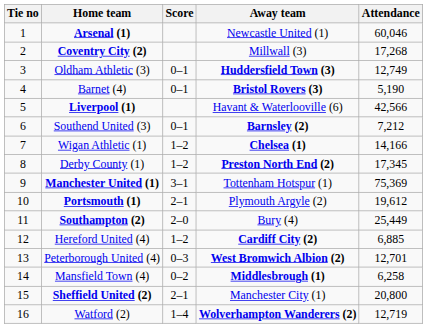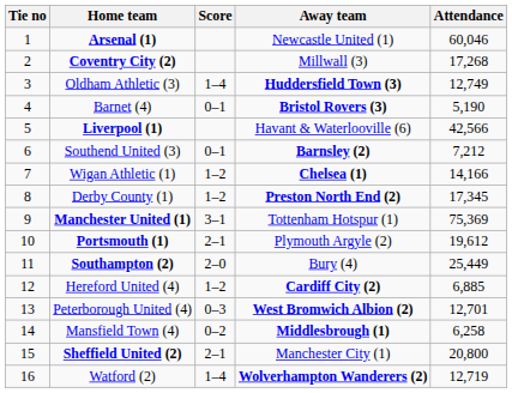 <table class="wikitable" style="text-align: center">
 <tr>
 <th>Tie no</th>
 <th>Home team</th>
 <th>Score</th>
 <th>Away team</th>
 <th>Attendance</th>
 </tr>
 <tr>
 <td>1</td>
 <td><strong><a href='#'>Arsenal</a> (1)</strong></td>
 <td></td>
 <td><a href='#'>Newcastle United</a> (1)</td>
 <td>60,046</td>
 </tr>
 <tr>
 <td>2</td>
 <td><strong><a href='#'>Coventry City</a> (2)</strong></td>
 <td></td>
 <td><a href='#'>Millwall</a> (3)</td>
 <td>17,268</td>
 </tr>
 <tr>
 <td>3</td>
 <td><a href='#'>Oldham Athletic</a> (3)</td>
-<td>0–1</td>
+<td>1–4</td>
 <td><strong><a href='#'>Huddersfield Town</a> (3)</strong></td>
 <td>12,749</td>
 </tr>
 <tr>
 <td>4</td>
 <td><a href='#'>Barnet</a> (4)</td>
 <td>0–1</td>
 <td><strong><a href='#'>Bristol Rovers</a> (3)</strong></td>
 <td>5,190</td>
 </tr>
 <tr>
 <td>5</td>
 <td><strong><a href='#'>Liverpool</a> (1)</strong></td>
 <td></td>
 <td><a href='#'>Havant & Waterlooville</a> (6)</td>
 <td>42,566</td>
 </tr>
 <tr>
 <td>6</td>
 <td><a href='#'>Southend United</a> (3)</td>
 <td>0–1</td>
 <td><strong><a href='#'>Barnsley</a> (2)</strong></td>
 <td>7,212</td>
 </tr>
 <tr>
 <td>7</td>
 <td><a href='#'>Wigan Athletic</a> (1)</td>
 <td>1–2</td>
 <td><strong><a href='#'>Chelsea</a> (1)</strong></td>
 <td>14,166</td>
 </tr>
 <tr>
 <td>8</td>
 <td><a href='#'>Derby County</a> (1)</td>
 <td>1–2</td>
 <td><strong><a href='#'>Preston North End</a> (2)</strong></td>
 <td>17,345</td>
 </tr>
 <tr>
 <td>9</td>
 <td><strong><a href='#'>Manchester United</a> (1)</strong></td>
 <td>3–1</td>
 <td><a href='#'>Tottenham Hotspur</a> (1)</td>
 <td>75,369</td>
 </tr>
 <tr>
 <td>10</td>
 <td><strong><a href='#'>Portsmouth</a> (1)</strong></td>
 <td>2–1</td>
 <td><a href='#'>Plymouth Argyle</a> (2)</td>
 <td>19,612</td>
 </tr>
 <tr>
 <td>11</td>
 <td><strong><a href='#'>Southampton</a> (2)</strong></td>
 <td>2–0</td>
 <td><a href='#'>Bury</a> (4)</td>
 <td>25,449</td>
 </tr>
 <tr>
 <td>12</td>
 <td><a href='#'>Hereford United</a> (4)</td>
 <td>1–2</td>
 <td><strong><a href='#'>Cardiff City</a> (2)</strong></td>
 <td>6,885</td>
 </tr>
 <tr>
 <td>13</td>
 <td><a href='#'>Peterborough United</a> (4)</td>
 <td>0–3</td>
 <td><strong><a href='#'>West Bromwich Albion</a> (2)</strong></td>
 <td>12,701</td>
 </tr>
 <tr>
 <td>14</td>
 <td><a href='#'>Mansfield Town</a> (4)</td>
 <td>0–2</td>
 <td><strong><a href='#'>Middlesbrough</a> (1)</strong></td>
 <td>6,258</td>
 </tr>
 <tr>
 <td>15</td>
 <td><strong><a href='#'>Sheffield United</a> (2)</strong></td>
 <td>2–1</td>
 <td><a href='#'>Manchester City</a> (1)</td>
 <td>20,800</td>
 </tr>
 <tr>
 <td>16</td>
 <td><a href='#'>Watford</a> (2)</td>
 <td>1–4</td>
 <td><strong><a href='#'>Wolverhampton Wanderers</a> (2)</strong></td>
 <td>12,719</td>
 </tr>
 </table>
